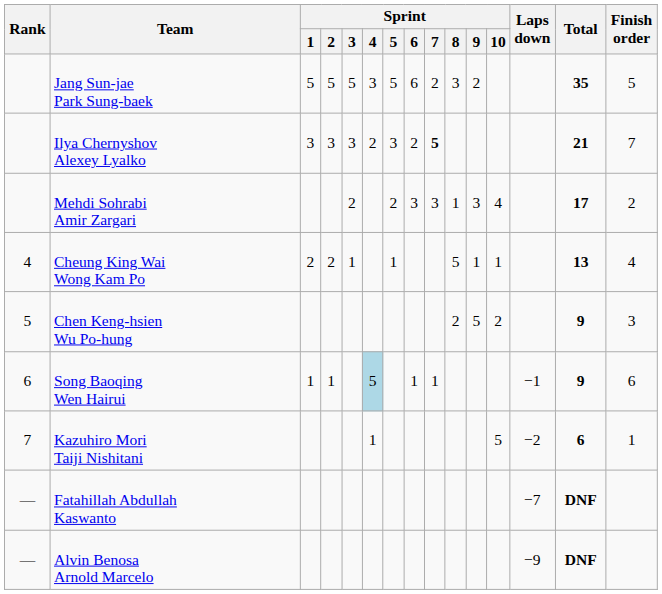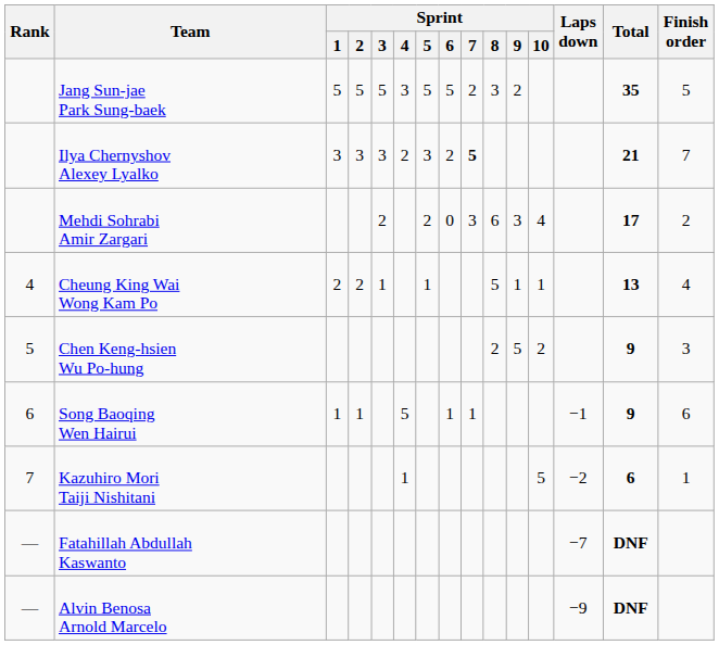 <table class="wikitable" style="text-align:center">
 <tr>
 <th rowspan=2 width=40>Rank</th>
 <th rowspan=2 width=250>Team</th>
 <th colspan=10>Sprint</th>
 <th rowspan=2 width=40>Laps down</th>
 <th rowspan=2 width=45>Total</th>
 <th rowspan=2 width=45>Finish order</th>
 </tr>
 <tr>
 <th width=14>1</th>
 <th width=14>2</th>
 <th width=14>3</th>
 <th width=14>4</th>
 <th width=14>5</th>
 <th width=14>6</th>
 <th width=14>7</th>
 <th width=14>8</th>
 <th width=14>9</th>
 <th width=14>10</th>
 </tr>
 <tr>
 <td></td>
 <td align=left><br><a href='#'>Jang Sun-jae</a><br><a href='#'>Park Sung-baek</a></td>
 <td>5</td>
 <td>5</td>
 <td>5</td>
 <td>3</td>
 <td>5</td>
-<td>6</td>
+<td>5</td>
 <td>2</td>
 <td>3</td>
 <td>2</td>
 <td></td>
 <td></td>
 <td><strong>35</strong></td>
 <td>5</td>
 </tr>
 <tr>
 <td></td>
 <td align=left><br><a href='#'>Ilya Chernyshov</a><br><a href='#'>Alexey Lyalko</a></td>
 <td>3</td>
 <td>3</td>
 <td>3</td>
 <td>2</td>
 <td>3</td>
 <td>2</td>
 <td><strong>5</strong></td>
 <td></td>
 <td></td>
 <td></td>
 <td></td>
 <td><strong>21</strong></td>
 <td>7</td>
 </tr>
 <tr>
 <td></td>
 <td align=left><br><a href='#'>Mehdi Sohrabi</a><br><a href='#'>Amir Zargari</a></td>
 <td></td>
 <td></td>
 <td>2</td>
 <td></td>
 <td>2</td>
+<td>0</td>
 <td>3</td>
-<td>3</td>
-<td>1</td>
+<td>6</td>
 <td>3</td>
 <td>4</td>
 <td></td>
 <td><strong>17</strong></td>
 <td>2</td>
 </tr>
 <tr>
 <td>4</td>
 <td align=left><br><a href='#'>Cheung King Wai</a><br><a href='#'>Wong Kam Po</a></td>
 <td>2</td>
 <td>2</td>
 <td>1</td>
 <td></td>
 <td>1</td>
 <td></td>
 <td></td>
 <td>5</td>
 <td>1</td>
 <td>1</td>
 <td></td>
 <td><strong>13</strong></td>
 <td>4</td>
 </tr>
 <tr>
 <td>5</td>
 <td align=left><br><a href='#'>Chen Keng-hsien</a><br><a href='#'>Wu Po-hung</a></td>
 <td></td>
 <td></td>
 <td></td>
 <td></td>
 <td></td>
 <td></td>
 <td></td>
 <td>2</td>
 <td>5</td>
 <td>2</td>
 <td></td>
 <td><strong>9</strong></td>
 <td>3</td>
 </tr>
 <tr>
 <td>6</td>
 <td align=left><br><a href='#'>Song Baoqing</a><br><a href='#'>Wen Hairui</a></td>
 <td>1</td>
 <td>1</td>
 <td></td>
-<td style="background: lightblue;">5</td>
+<td>5</td>
 <td></td>
 <td>1</td>
 <td>1</td>
 <td></td>
 <td></td>
 <td></td>
 <td>−1</td>
 <td><strong>9</strong></td>
 <td>6</td>
 </tr>
 <tr>
 <td>7</td>
 <td align=left><br><a href='#'>Kazuhiro Mori</a><br><a href='#'>Taiji Nishitani</a></td>
 <td></td>
 <td></td>
 <td></td>
 <td>1</td>
 <td></td>
 <td></td>
 <td></td>
 <td></td>
 <td></td>
 <td>5</td>
 <td>−2</td>
 <td><strong>6</strong></td>
 <td>1</td>
 </tr>
 <tr>
 <td>—</td>
 <td align=left><br><a href='#'>Fatahillah Abdullah</a><br><a href='#'>Kaswanto</a></td>
 <td></td>
 <td></td>
 <td></td>
 <td></td>
 <td></td>
 <td></td>
 <td></td>
 <td></td>
 <td></td>
 <td></td>
 <td>−7</td>
 <td><strong>DNF</strong></td>
 <td></td>
 </tr>
 <tr>
 <td>—</td>
 <td align=left><br><a href='#'>Alvin Benosa</a><br><a href='#'>Arnold Marcelo</a></td>
 <td></td>
 <td></td>
 <td></td>
 <td></td>
 <td></td>
 <td></td>
 <td></td>
 <td></td>
 <td></td>
 <td></td>
 <td>−9</td>
 <td><strong>DNF</strong></td>
 <td></td>
 </tr>
 </table>
